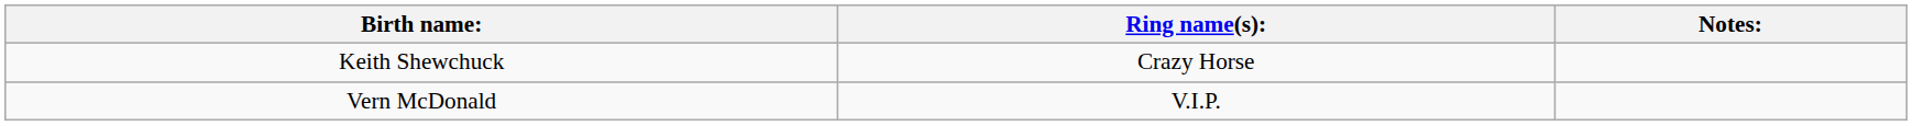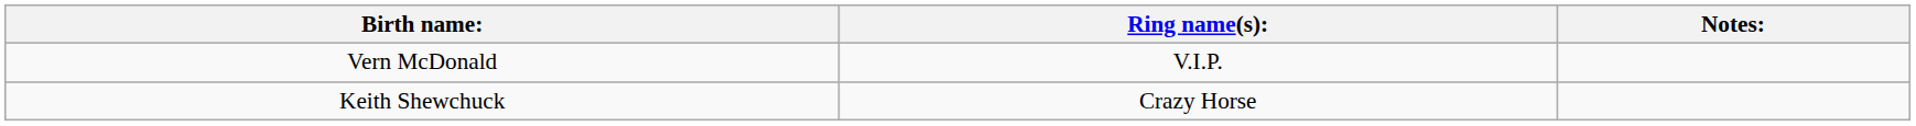 <table class="sortable wikitable" style="font-size:85%; text-align:center; width:70%;">
 <tr>
 <th>Birth name:</th>
 <th><a href='#'>Ring name</a>(s):</th>
 <th>Notes:</th>
 </tr>
 <tr>
+<td>Vern McDonald</td>
+<td>V.I.P.</td>
+<td></td>
+</tr>
+<tr>
 <td>Keith Shewchuck</td>
 <td>Crazy Horse</td>
 <td></td>
 </tr>
-<tr>
-<td>Vern McDonald</td>
-<td>V.I.P.</td>
-<td></td>
-</tr>
 </table>
